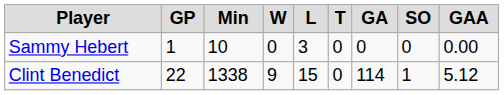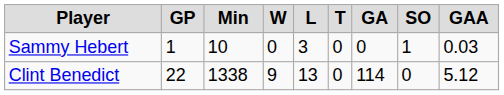 <table class="wikitable" width="50%">
 <tr align="center"  bgcolor="#dddddd">
 <td><strong>Player</strong></td>
 <td><strong>GP</strong></td>
 <td><strong>Min</strong></td>
 <td><strong>W</strong></td>
 <td><strong>L</strong></td>
 <td><strong>T</strong></td>
 <td><strong>GA</strong></td>
 <td><strong>SO</strong></td>
 <td><strong>GAA</strong></td>
 </tr>
 <tr>
 <td><a href='#'>Sammy Hebert</a></td>
 <td>1</td>
 <td>10</td>
 <td>0</td>
 <td>3</td>
 <td>0</td>
 <td>0</td>
-<td>0</td>
-<td>0.00</td>
+<td>1</td>
+<td>0.03</td>
 </tr>
 <tr>
 <td><a href='#'>Clint Benedict</a></td>
 <td>22</td>
 <td>1338</td>
 <td>9</td>
-<td>15</td>
+<td>13</td>
 <td>0</td>
 <td>114</td>
-<td>1</td>
+<td>0</td>
 <td>5.12</td>
 </tr>
 </table>
